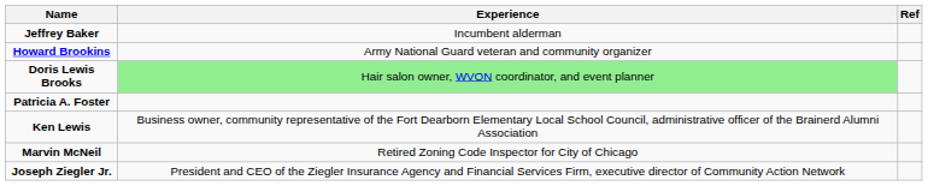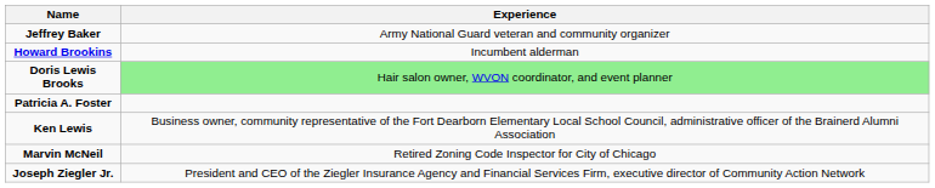 <table class="wikitable" style="text-align:center">
 <tr>
 <th>Name</th>
 <th>Experience</th>
-<th>Ref</th>
 </tr>
 <tr>
 <td><strong>Jeffrey Baker</strong></td>
-<td>Incumbent alderman</td>
-<td></td>
+<td>Army National Guard veteran and community organizer</td>
 </tr>
 <tr>
 <td><strong><a href='#'>Howard Brookins</a></strong></td>
-<td>Army National Guard veteran and community organizer</td>
-<td></td>
+<td>Incumbent alderman</td>
 </tr>
 <tr>
 <td><strong>Doris Lewis Brooks</strong></td>
 <td style="background: lightgreen;">Hair salon owner, <a href='#'>WVON</a> coordinator, and event planner</td>
-<td></td>
 </tr>
 <tr>
 <td><strong>Patricia A. Foster</strong></td>
-<td></td>
 <td></td>
 </tr>
 <tr>
 <td><strong>Ken Lewis</strong></td>
 <td>Business owner, community representative of the Fort Dearborn Elementary Local School Council, administrative officer of the Brainerd Alumni Association</td>
-<td></td>
 </tr>
 <tr>
 <td><strong>Marvin McNeil</strong></td>
 <td>Retired Zoning Code Inspector for City of Chicago</td>
-<td></td>
 </tr>
 <tr>
 <td><strong>Joseph Ziegler Jr.</strong></td>
 <td>President and CEO of the Ziegler Insurance Agency and Financial Services Firm, executive director of Community Action Network</td>
-<td></td>
 </tr>
 </table>
